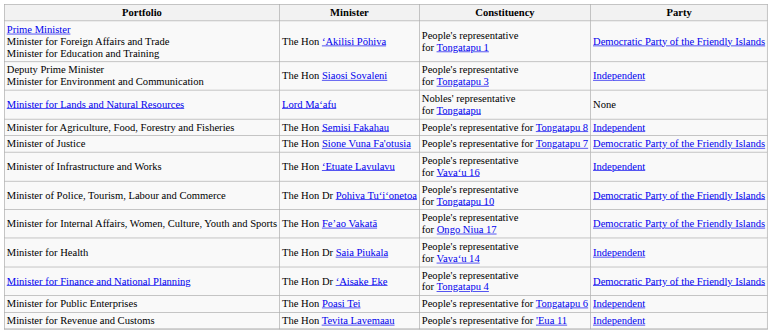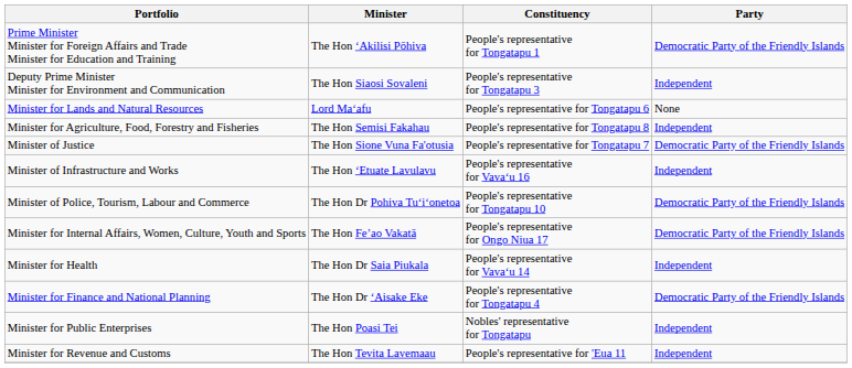 <table class="wikitable">
 <tr>
 <th>Portfolio</th>
 <th>Minister</th>
 <th>Constituency</th>
 <th>Party</th>
 </tr>
 <tr>
 <td><a href='#'>Prime Minister</a> <br> Minister for Foreign Affairs and Trade <br> Minister for Education and Training <br></td>
 <td>The Hon <a href='#'>ʻAkilisi Pōhiva</a></td>
 <td>People's representative<br>for <a href='#'>Tongatapu 1</a></td>
 <td><a href='#'>Democratic Party of the Friendly Islands</a></td>
 </tr>
 <tr>
 <td>Deputy Prime Minister <br> Minister for Environment and Communication <br></td>
 <td>The Hon <a href='#'>Siaosi Sovaleni</a></td>
 <td>People's representative<br>for <a href='#'>Tongatapu 3</a></td>
 <td><a href='#'>Independent</a></td>
 </tr>
 <tr>
 <td><a href='#'>Minister for Lands and Natural Resources</a> <br></td>
 <td><a href='#'>Lord Maʻafu</a></td>
-<td>Nobles' representative<br>for <a href='#'>Tongatapu</a></td>
+<td>People's representative for <a href='#'>Tongatapu 6</a></td>
 <td>None</td>
 </tr>
 <tr>
 <td>Minister for Agriculture, Food, Forestry and Fisheries</td>
 <td>The Hon <a href='#'>Semisi Fakahau</a></td>
 <td>People's representative for <a href='#'>Tongatapu 8</a></td>
 <td><a href='#'>Independent</a></td>
 </tr>
 <tr>
 <td>Minister of Justice</td>
 <td>The Hon <a href='#'>Sione Vuna Fa'otusia</a></td>
 <td>People's representative for <a href='#'>Tongatapu 7</a></td>
 <td><a href='#'>Democratic Party of the Friendly Islands</a></td>
 </tr>
 <tr>
 <td>Minister of Infrastructure and Works</td>
 <td>The Hon <a href='#'>‘Etuate Lavulavu</a></td>
 <td>People's representative<br>for <a href='#'>Vavaʻu 16</a></td>
 <td><a href='#'>Independent</a></td>
 </tr>
 <tr>
 <td>Minister of Police, Tourism, Labour and Commerce</td>
 <td>The Hon Dr <a href='#'>Pohiva Tuʻiʻonetoa</a></td>
 <td>People's representative<br>for <a href='#'>Tongatapu 10</a></td>
 <td><a href='#'>Democratic Party of the Friendly Islands</a></td>
 </tr>
 <tr>
 <td>Minister for Internal Affairs, Women, Culture, Youth and Sports</td>
 <td>The Hon <a href='#'>Fe’ao Vakatā</a></td>
 <td>People's representative<br>for <a href='#'>Ongo Niua 17</a></td>
 <td><a href='#'>Democratic Party of the Friendly Islands</a></td>
 </tr>
 <tr>
 <td>Minister for Health</td>
 <td>The Hon Dr <a href='#'>Saia Piukala</a></td>
 <td>People's representative<br>for <a href='#'>Vavaʻu 14</a></td>
 <td><a href='#'>Independent</a></td>
 </tr>
 <tr>
 <td><a href='#'>Minister for Finance and National Planning</a></td>
 <td>The Hon Dr <a href='#'>ʻAisake Eke</a></td>
 <td>People's representative<br>for <a href='#'>Tongatapu 4</a></td>
 <td><a href='#'>Democratic Party of the Friendly Islands</a></td>
 </tr>
 <tr>
 <td>Minister for Public Enterprises</td>
 <td>The Hon <a href='#'>Poasi Tei</a></td>
-<td>People's representative for <a href='#'>Tongatapu 6</a></td>
+<td>Nobles' representative<br>for <a href='#'>Tongatapu</a></td>
 <td><a href='#'>Independent</a></td>
 </tr>
 <tr>
 <td>Minister for Revenue and Customs</td>
 <td>The Hon <a href='#'>Tevita Lavemaau</a></td>
 <td>People's representative for <a href='#'>'Eua 11</a></td>
 <td><a href='#'>Independent</a></td>
 </tr>
 <tr>
 </tr>
 </table>
